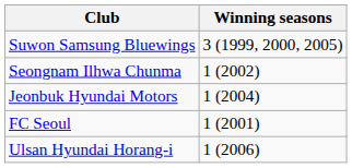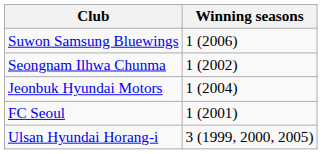 <table class="wikitable">
 <tr>
 <th>Club</th>
 <th>Winning seasons</th>
 </tr>
 <tr>
 <td><a href='#'>Suwon Samsung Bluewings</a></td>
-<td>3 (1999, 2000, 2005)</td>
+<td>1 (2006)</td>
 </tr>
 <tr>
 <td><a href='#'>Seongnam Ilhwa Chunma</a></td>
 <td>1 (2002)</td>
 </tr>
 <tr>
 <td><a href='#'>Jeonbuk Hyundai Motors</a></td>
 <td>1 (2004)</td>
 </tr>
 <tr>
 <td><a href='#'>FC Seoul</a></td>
 <td>1 (2001)</td>
 </tr>
 <tr>
 <td><a href='#'>Ulsan Hyundai Horang-i</a></td>
-<td>1 (2006)</td>
+<td>3 (1999, 2000, 2005)</td>
 </tr>
 </table>
